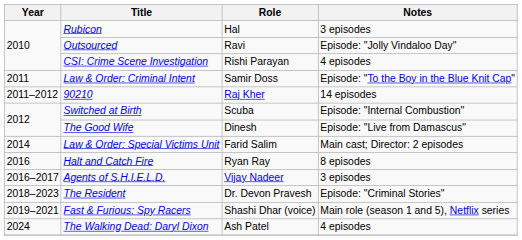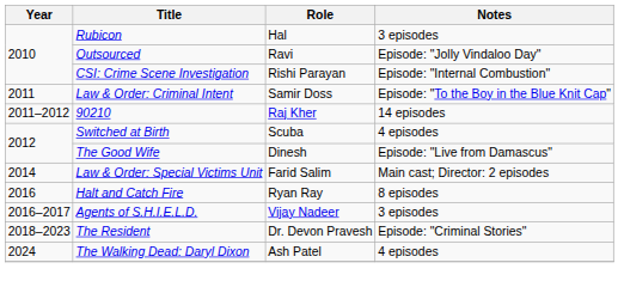 <table class="wikitable sortable">
 <tr>
 <th>Year</th>
 <th>Title</th>
 <th>Role</th>
 <th class="unsortable">Notes</th>
 </tr>
 <tr>
 <td rowspan="3">2010</td>
 <td><em><a href='#'>Rubicon</a></em></td>
 <td>Hal</td>
 <td>3 episodes</td>
 </tr>
 <tr>
 <td><em><a href='#'>Outsourced</a></em></td>
 <td>Ravi</td>
 <td>Episode: "Jolly Vindaloo Day"</td>
 </tr>
 <tr>
 <td><em><a href='#'>CSI: Crime Scene Investigation</a></em></td>
 <td>Rishi Parayan</td>
-<td>4 episodes</td>
+<td>Episode: "Internal Combustion"</td>
 </tr>
 <tr>
 <td>2011</td>
 <td><em><a href='#'>Law & Order: Criminal Intent</a></em></td>
 <td>Samir Doss</td>
 <td>Episode: "<a href='#'>To the Boy in the Blue Knit Cap</a>"</td>
 </tr>
 <tr>
 <td>2011–2012</td>
 <td><em><a href='#'>90210</a></em></td>
 <td><a href='#'>Raj Kher</a></td>
 <td>14 episodes</td>
 </tr>
 <tr>
 <td rowspan="2">2012</td>
 <td><em><a href='#'>Switched at Birth</a></em></td>
 <td>Scuba</td>
-<td>Episode: "Internal Combustion"</td>
+<td>4 episodes</td>
 </tr>
 <tr>
 <td><em><a href='#'>The Good Wife</a></em></td>
 <td>Dinesh</td>
 <td>Episode: "Live from Damascus"</td>
 </tr>
 <tr>
 <td>2014</td>
 <td><em><a href='#'>Law & Order: Special Victims Unit</a></em></td>
 <td>Farid Salim</td>
 <td>Main cast; Director: 2 episodes</td>
 </tr>
 <tr>
 <td>2016</td>
 <td><em><a href='#'>Halt and Catch Fire</a></em></td>
 <td>Ryan Ray</td>
 <td>8 episodes</td>
 </tr>
 <tr>
 <td>2016–2017</td>
 <td><em><a href='#'>Agents of S.H.I.E.L.D.</a></em></td>
 <td><a href='#'>Vijay Nadeer</a></td>
 <td>3 episodes</td>
 </tr>
 <tr>
 <td>2018–2023</td>
 <td><em><a href='#'>The Resident</a></em></td>
 <td>Dr. Devon Pravesh</td>
 <td>Episode: "Criminal Stories"</td>
 </tr>
 <tr>
-<td>2019–2021</td>
-<td><em><a href='#'>Fast & Furious: Spy Racers</a></em></td>
-<td>Shashi Dhar (voice)</td>
-<td>Main role (season 1 and 5), <a href='#'>Netflix</a> series</td>
-</tr>
-<tr>
 <td>2024</td>
 <td><em><a href='#'>The Walking Dead: Daryl Dixon</a></em></td>
 <td>Ash Patel</td>
 <td>4 episodes</td>
 </tr>
 <tr>
 </tr>
 </table>
